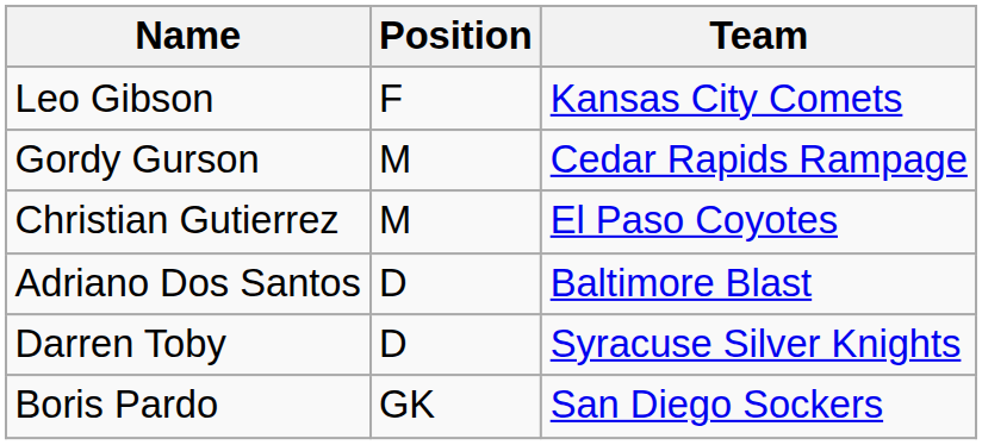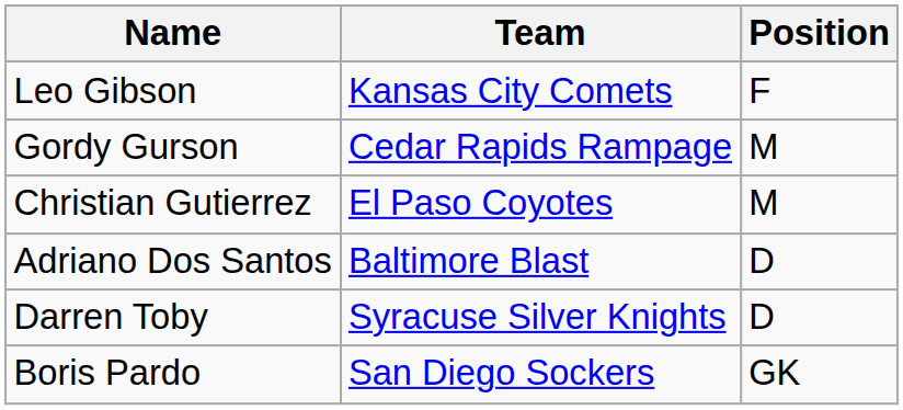 <table class="wikitable">
 <tr>
 <th>Name</th>
+<th>Team</th>
 <th>Position</th>
-<th>Team</th>
 </tr>
 <tr>
 <td>Leo Gibson</td>
+<td><a href='#'>Kansas City Comets</a></td>
 <td>F</td>
-<td><a href='#'>Kansas City Comets</a></td>
 </tr>
 <tr>
 <td>Gordy Gurson</td>
+<td><a href='#'>Cedar Rapids Rampage</a></td>
 <td>M</td>
-<td><a href='#'>Cedar Rapids Rampage</a></td>
 </tr>
 <tr>
 <td>Christian Gutierrez</td>
+<td><a href='#'>El Paso Coyotes</a></td>
 <td>M</td>
-<td><a href='#'>El Paso Coyotes</a></td>
 </tr>
 <tr>
 <td>Adriano Dos Santos</td>
+<td><a href='#'>Baltimore Blast</a></td>
 <td>D</td>
-<td><a href='#'>Baltimore Blast</a></td>
 </tr>
 <tr>
 <td>Darren Toby</td>
+<td><a href='#'>Syracuse Silver Knights</a></td>
 <td>D</td>
-<td><a href='#'>Syracuse Silver Knights</a></td>
 </tr>
 <tr>
 <td>Boris Pardo</td>
+<td><a href='#'>San Diego Sockers</a></td>
 <td>GK</td>
-<td><a href='#'>San Diego Sockers</a></td>
 </tr>
 </table>
